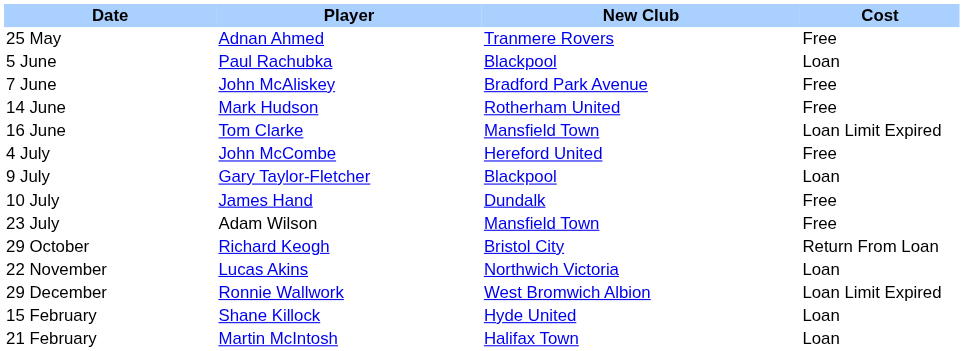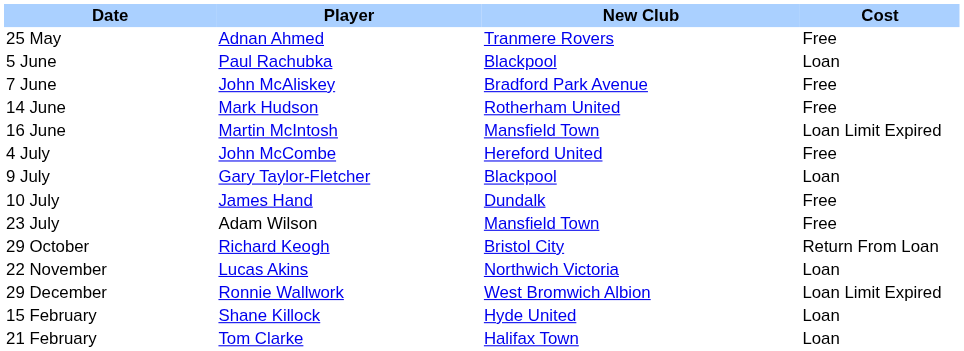 <table border="0" cellspacing="0" cellpadding="2">
 <tr bgcolor=AAD0FF>
 <th width=20%>Date</th>
 <th width=25%>Player</th>
 <th width=30%>New Club</th>
 <th width=15%>Cost</th>
 </tr>
 <tr>
 <td>25 May</td>
 <td> <a href='#'>Adnan Ahmed</a></td>
 <td><a href='#'>Tranmere Rovers</a></td>
 <td>Free</td>
 </tr>
 <tr>
 <td>5 June</td>
 <td> <a href='#'>Paul Rachubka</a></td>
 <td><a href='#'>Blackpool</a></td>
 <td>Loan</td>
 </tr>
 <tr>
 <td>7 June</td>
 <td> <a href='#'>John McAliskey</a></td>
 <td><a href='#'>Bradford Park Avenue</a></td>
 <td>Free</td>
 </tr>
 <tr>
 <td>14 June</td>
 <td> <a href='#'>Mark Hudson</a></td>
 <td><a href='#'>Rotherham United</a></td>
 <td>Free</td>
 </tr>
 <tr>
 <td>16 June</td>
-<td> <a href='#'>Tom Clarke</a></td>
+<td> <a href='#'>Martin McIntosh</a></td>
 <td><a href='#'>Mansfield Town</a></td>
 <td>Loan Limit Expired</td>
 </tr>
 <tr>
 <td>4 July</td>
 <td> <a href='#'>John McCombe</a></td>
 <td><a href='#'>Hereford United</a></td>
 <td>Free</td>
 </tr>
 <tr>
 <td>9 July</td>
 <td> <a href='#'>Gary Taylor-Fletcher</a></td>
 <td><a href='#'>Blackpool</a></td>
 <td>Loan</td>
 </tr>
 <tr>
 <td>10 July</td>
 <td> <a href='#'>James Hand</a></td>
 <td><a href='#'>Dundalk</a></td>
 <td>Free</td>
 </tr>
 <tr>
 <td>23 July</td>
 <td> Adam Wilson</td>
 <td><a href='#'>Mansfield Town</a></td>
 <td>Free</td>
 </tr>
 <tr>
 <td>29 October</td>
 <td> <a href='#'>Richard Keogh</a></td>
 <td><a href='#'>Bristol City</a></td>
 <td>Return From Loan</td>
 </tr>
 <tr>
 <td>22 November</td>
 <td> <a href='#'>Lucas Akins</a></td>
 <td><a href='#'>Northwich Victoria</a></td>
 <td>Loan</td>
 </tr>
 <tr>
 <td>29 December</td>
 <td> <a href='#'>Ronnie Wallwork</a></td>
 <td><a href='#'>West Bromwich Albion</a></td>
 <td>Loan Limit Expired</td>
 </tr>
 <tr>
 <td>15 February</td>
 <td> <a href='#'>Shane Killock</a></td>
 <td><a href='#'>Hyde United</a></td>
 <td>Loan</td>
 </tr>
 <tr>
 <td>21 February</td>
-<td> <a href='#'>Martin McIntosh</a></td>
+<td> <a href='#'>Tom Clarke</a></td>
 <td><a href='#'>Halifax Town</a></td>
 <td>Loan</td>
 </tr>
 </table>
